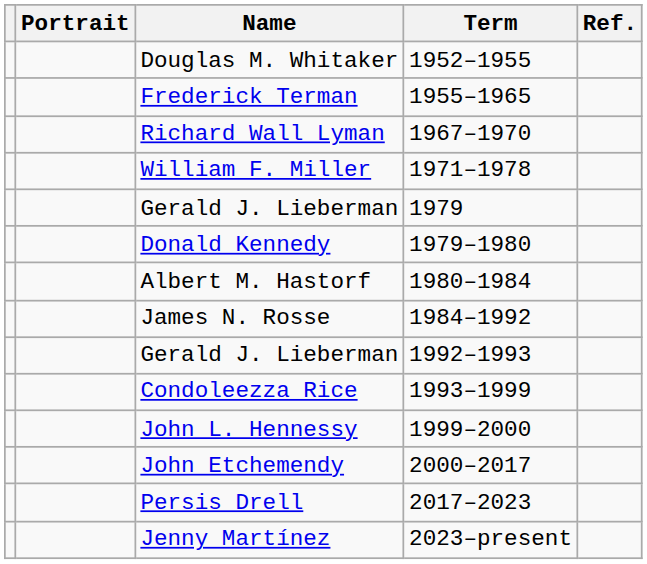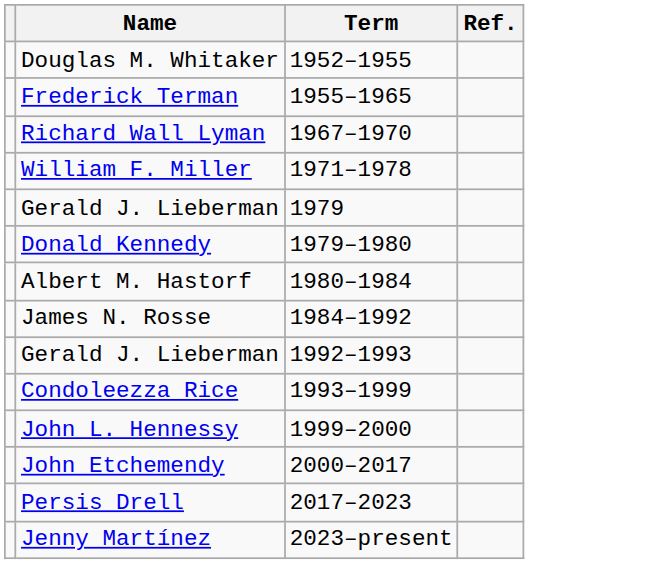 <table class="wikitable">
 <tr>
 <th></th>
-<th>Portrait</th>
 <th>Name</th>
 <th>Term</th>
 <th>Ref.</th>
 </tr>
 <tr>
-<td></td>
 <td></td>
 <td>Douglas M. Whitaker</td>
 <td>1952–1955</td>
 <td></td>
 </tr>
 <tr>
 <td></td>
-<td></td>
 <td><a href='#'>Frederick Terman</a></td>
 <td>1955–1965</td>
 <td></td>
 </tr>
 <tr>
-<td></td>
 <td></td>
 <td><a href='#'>Richard Wall Lyman</a></td>
 <td>1967–1970</td>
 <td></td>
 </tr>
 <tr>
 <td></td>
-<td></td>
 <td><a href='#'>William F. Miller</a></td>
 <td>1971–1978</td>
 <td></td>
 </tr>
 <tr>
-<td></td>
 <td></td>
 <td>Gerald J. Lieberman</td>
 <td>1979</td>
 <td></td>
 </tr>
 <tr>
 <td></td>
-<td></td>
 <td><a href='#'>Donald Kennedy</a></td>
 <td>1979–1980</td>
 <td></td>
 </tr>
 <tr>
-<td></td>
 <td></td>
 <td>Albert M. Hastorf</td>
 <td>1980–1984</td>
 <td></td>
 </tr>
 <tr>
 <td></td>
-<td></td>
 <td>James N. Rosse</td>
 <td>1984–1992</td>
 <td></td>
 </tr>
 <tr>
-<td></td>
 <td></td>
 <td>Gerald J. Lieberman</td>
 <td>1992–1993</td>
 <td></td>
 </tr>
 <tr>
 <td></td>
-<td></td>
 <td><a href='#'>Condoleezza Rice</a></td>
 <td>1993–1999</td>
 <td></td>
 </tr>
 <tr>
-<td></td>
 <td></td>
 <td><a href='#'>John L. Hennessy</a></td>
 <td>1999–2000</td>
 <td></td>
 </tr>
 <tr>
 <td></td>
-<td></td>
 <td><a href='#'>John Etchemendy</a></td>
 <td>2000–2017</td>
 <td></td>
 </tr>
 <tr>
-<td></td>
 <td></td>
 <td><a href='#'>Persis Drell</a></td>
 <td>2017–2023</td>
 <td></td>
 </tr>
 <tr>
 <td></td>
-<td></td>
 <td><a href='#'>Jenny Martínez</a></td>
 <td>2023–present</td>
 <td></td>
 </tr>
 </table>
